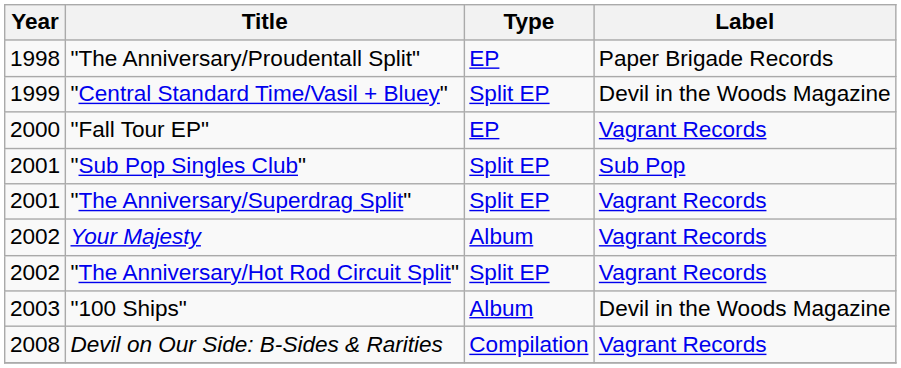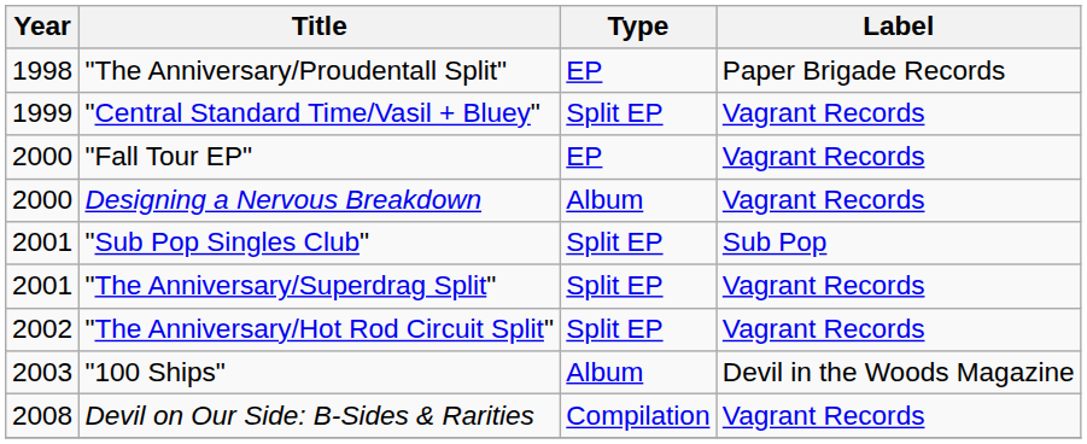 <table class="wikitable" border="1">
 <tr>
 <th>Year</th>
 <th>Title</th>
 <th>Type</th>
 <th>Label</th>
 </tr>
 <tr>
 <td>1998</td>
 <td>"The Anniversary/Proudentall Split"</td>
 <td><a href='#'>EP</a></td>
 <td>Paper Brigade Records</td>
 </tr>
 <tr>
 <td>1999</td>
 <td>"<a href='#'>Central Standard Time/Vasil + Bluey</a>"</td>
 <td><a href='#'>Split EP</a></td>
-<td>Devil in the Woods Magazine</td>
+<td><a href='#'>Vagrant Records</a></td>
 </tr>
 <tr>
 <td>2000</td>
 <td>"Fall Tour EP"</td>
 <td><a href='#'>EP</a></td>
+<td><a href='#'>Vagrant Records</a></td>
+</tr>
+<tr>
+<td>2000</td>
+<td><em><a href='#'>Designing a Nervous Breakdown</a></em></td>
+<td><a href='#'>Album</a></td>
 <td><a href='#'>Vagrant Records</a></td>
 </tr>
 <tr>
 <td>2001</td>
 <td>"<a href='#'>Sub Pop Singles Club</a>"</td>
 <td><a href='#'>Split EP</a></td>
 <td><a href='#'>Sub Pop</a></td>
 </tr>
 <tr>
 <td>2001</td>
 <td>"<a href='#'>The Anniversary/Superdrag Split</a>"</td>
 <td><a href='#'>Split EP</a></td>
-<td><a href='#'>Vagrant Records</a></td>
-</tr>
-<tr>
-<td>2002</td>
-<td><em><a href='#'>Your Majesty</a></em></td>
-<td><a href='#'>Album</a></td>
 <td><a href='#'>Vagrant Records</a></td>
 </tr>
 <tr>
 <td>2002</td>
 <td>"<a href='#'>The Anniversary/Hot Rod Circuit Split</a>"</td>
 <td><a href='#'>Split EP</a></td>
 <td><a href='#'>Vagrant Records</a></td>
 </tr>
 <tr>
 <td>2003</td>
 <td>"100 Ships"</td>
 <td><a href='#'>Album</a></td>
 <td>Devil in the Woods Magazine</td>
 </tr>
 <tr>
 <td>2008</td>
 <td><em>Devil on Our Side: B-Sides & Rarities</em></td>
 <td><a href='#'>Compilation</a></td>
 <td><a href='#'>Vagrant Records</a></td>
 </tr>
 <tr>
 </tr>
 </table>
